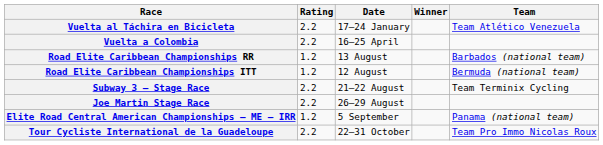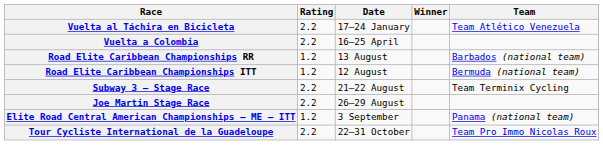 <table class="wikitable plainrowheaders">
 <tr>
 <th scope="col">Race</th>
 <th scope="col">Rating</th>
 <th scope="col">Date</th>
 <th scope="col">Winner</th>
 <th scope="col">Team</th>
 </tr>
 <tr>
 <th scope="row"> <a href='#'>Vuelta al Táchira en Bicicleta</a></th>
 <td>2.2</td>
 <td>17–24 January</td>
 <td></td>
 <td><a href='#'>Team Atlético Venezuela</a></td>
 </tr>
 <tr>
 <th scope="row"> <a href='#'>Vuelta a Colombia</a></th>
 <td>2.2</td>
 <td>16–25 April</td>
 <td></td>
 <td></td>
 </tr>
 <tr>
 <th scope="row"> <a href='#'>Road Elite Caribbean Championships</a> RR</th>
 <td>1.2</td>
 <td>13 August</td>
 <td></td>
 <td><a href='#'>Barbados</a> <em>(national team)</em></td>
 </tr>
 <tr>
 <th scope="row"> <a href='#'>Road Elite Caribbean Championships</a> ITT</th>
 <td>1.2</td>
 <td>12 August</td>
 <td></td>
 <td><a href='#'>Bermuda</a> <em>(national team)</em></td>
 </tr>
 <tr>
 <th scope="row"> <a href='#'>Subway 3 – Stage Race</a></th>
 <td>2.2</td>
 <td>21–22 August</td>
 <td></td>
 <td>Team Terminix Cycling</td>
 </tr>
 <tr>
 <th scope="row"> <a href='#'>Joe Martin Stage Race</a></th>
 <td>2.2</td>
 <td>26–29 August</td>
 <td></td>
 <td></td>
 </tr>
 <tr>
-<th scope="row"> <a href='#'>Elite Road Central American Championships – ME – IRR</a></th>
+<th scope="row"> <a href='#'>Elite Road Central American Championships – ME – ITT</a></th>
 <td>1.2</td>
-<td>5 September</td>
+<td>3 September</td>
 <td></td>
 <td><a href='#'>Panama</a> <em>(national team)</em></td>
 </tr>
 <tr>
 <th scope="row"> <a href='#'>Tour Cycliste International de la Guadeloupe</a></th>
 <td>2.2</td>
 <td>22–31 October</td>
 <td></td>
 <td><a href='#'>Team Pro Immo Nicolas Roux</a></td>
 </tr>
 </table>
